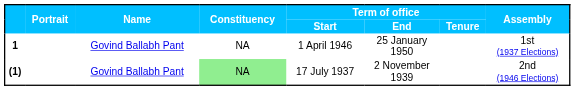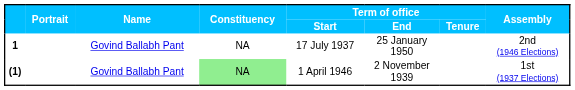 <table class="sortable" cellspacing="0" cellpadding="2" style="border-collapse: collapse; border: 2px #000000 solid; font-size: x-big; width:70%; border:1">
 <tr style="background-color:#00BFFF; color:white">
 <th scope=col rowspan="2"></th>
 <th scope=col rowspan="2">Portrait</th>
 <th scope=col rowspan="2">Name</th>
 <th scope=col rowspan="2">Constituency</th>
 <th scope=colgroup colspan=3>Term of office</th>
 <th scope=col rowspan="2">Assembly</th>
 </tr>
 <tr style="background-color:#00BFFF; color:white">
 <th>Start</th>
 <th>End</th>
 <th>Tenure</th>
 </tr>
 <tr align="center">
 <th scope=row>1</th>
 <td></td>
 <td><a href='#'>Govind Ballabh Pant</a></td>
 <td>NA</td>
-<td>1 April 1946</td>
+<td>17 July 1937</td>
 <td>25 January<br>1950</td>
 <td></td>
-<td>1st<br><a href='#'><small>(1937 Elections)</small></a></td>
+<td>2nd<br><a href='#'><small>(1946 Elections)</small></a></td>
 </tr>
 <tr align="center">
 <th scope=row>(1)</th>
 <td></td>
 <td><a href='#'>Govind Ballabh Pant</a></td>
 <td style="background: lightgreen;">NA</td>
-<td>17 July 1937</td>
+<td>1 April 1946</td>
 <td>2 November<br>1939</td>
 <td></td>
-<td>2nd<br><a href='#'><small>(1946 Elections)</small></a></td>
+<td>1st<br><a href='#'><small>(1937 Elections)</small></a></td>
 </tr>
 </table>
